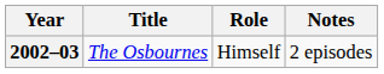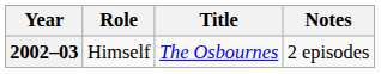 <table class="wikitable plainrowheaders sortable">
 <tr>
 <th scope="col">Year</th>
+<th scope="col">Role</th>
 <th scope="col">Title</th>
-<th scope="col">Role</th>
 <th scope="col" class="unsortable">Notes</th>
 </tr>
 <tr>
 <th scope="row">2002–03</th>
+<td>Himself</td>
 <td><em><a href='#'>The Osbournes</a></em></td>
-<td>Himself</td>
 <td>2 episodes</td>
 </tr>
 </table>
